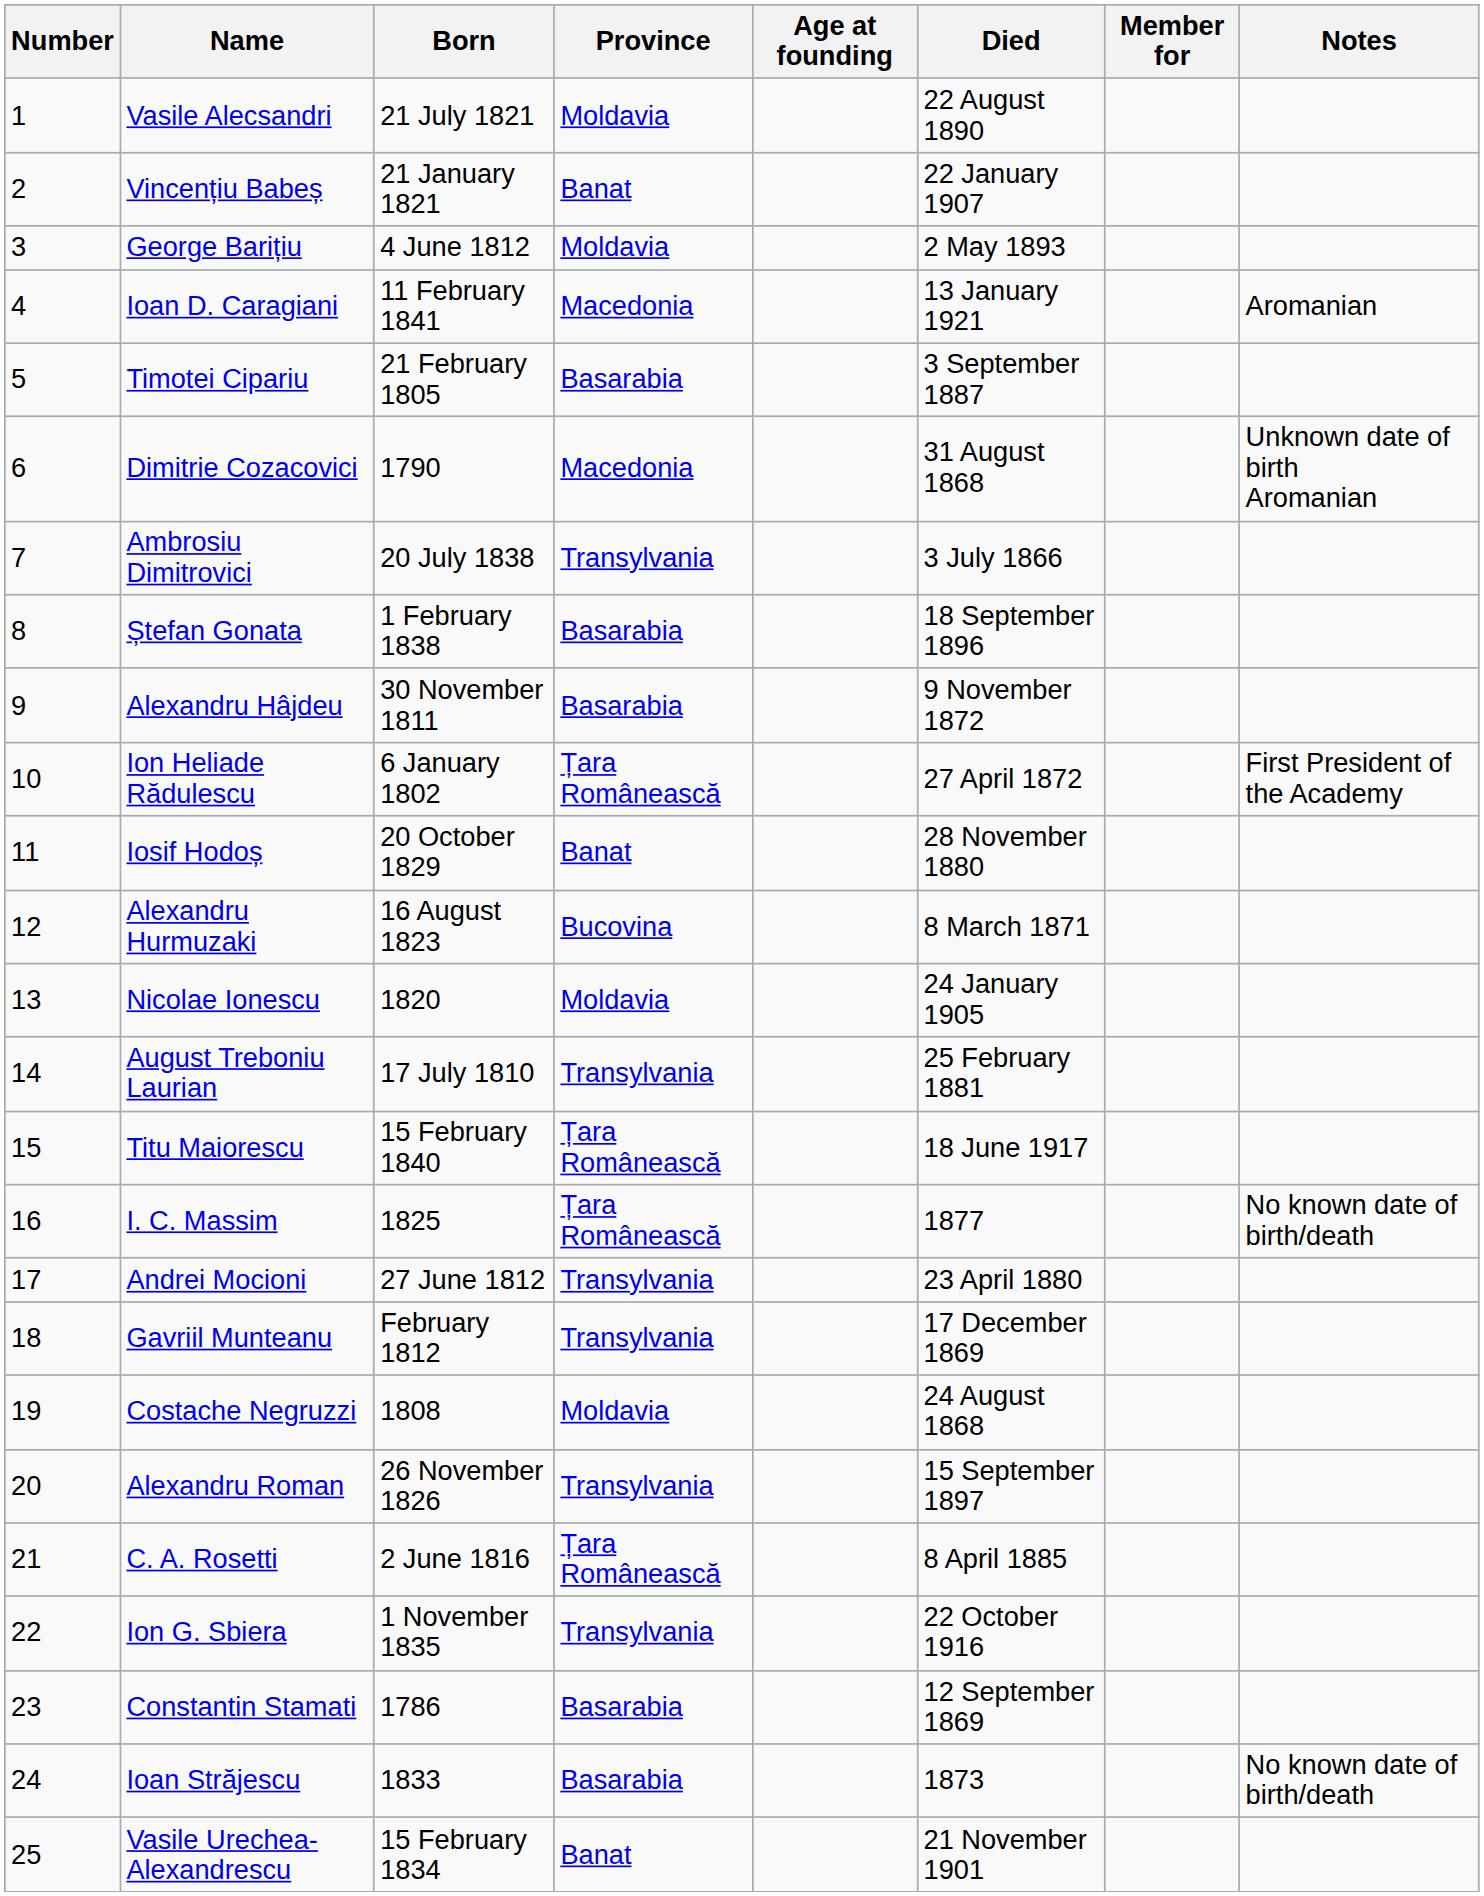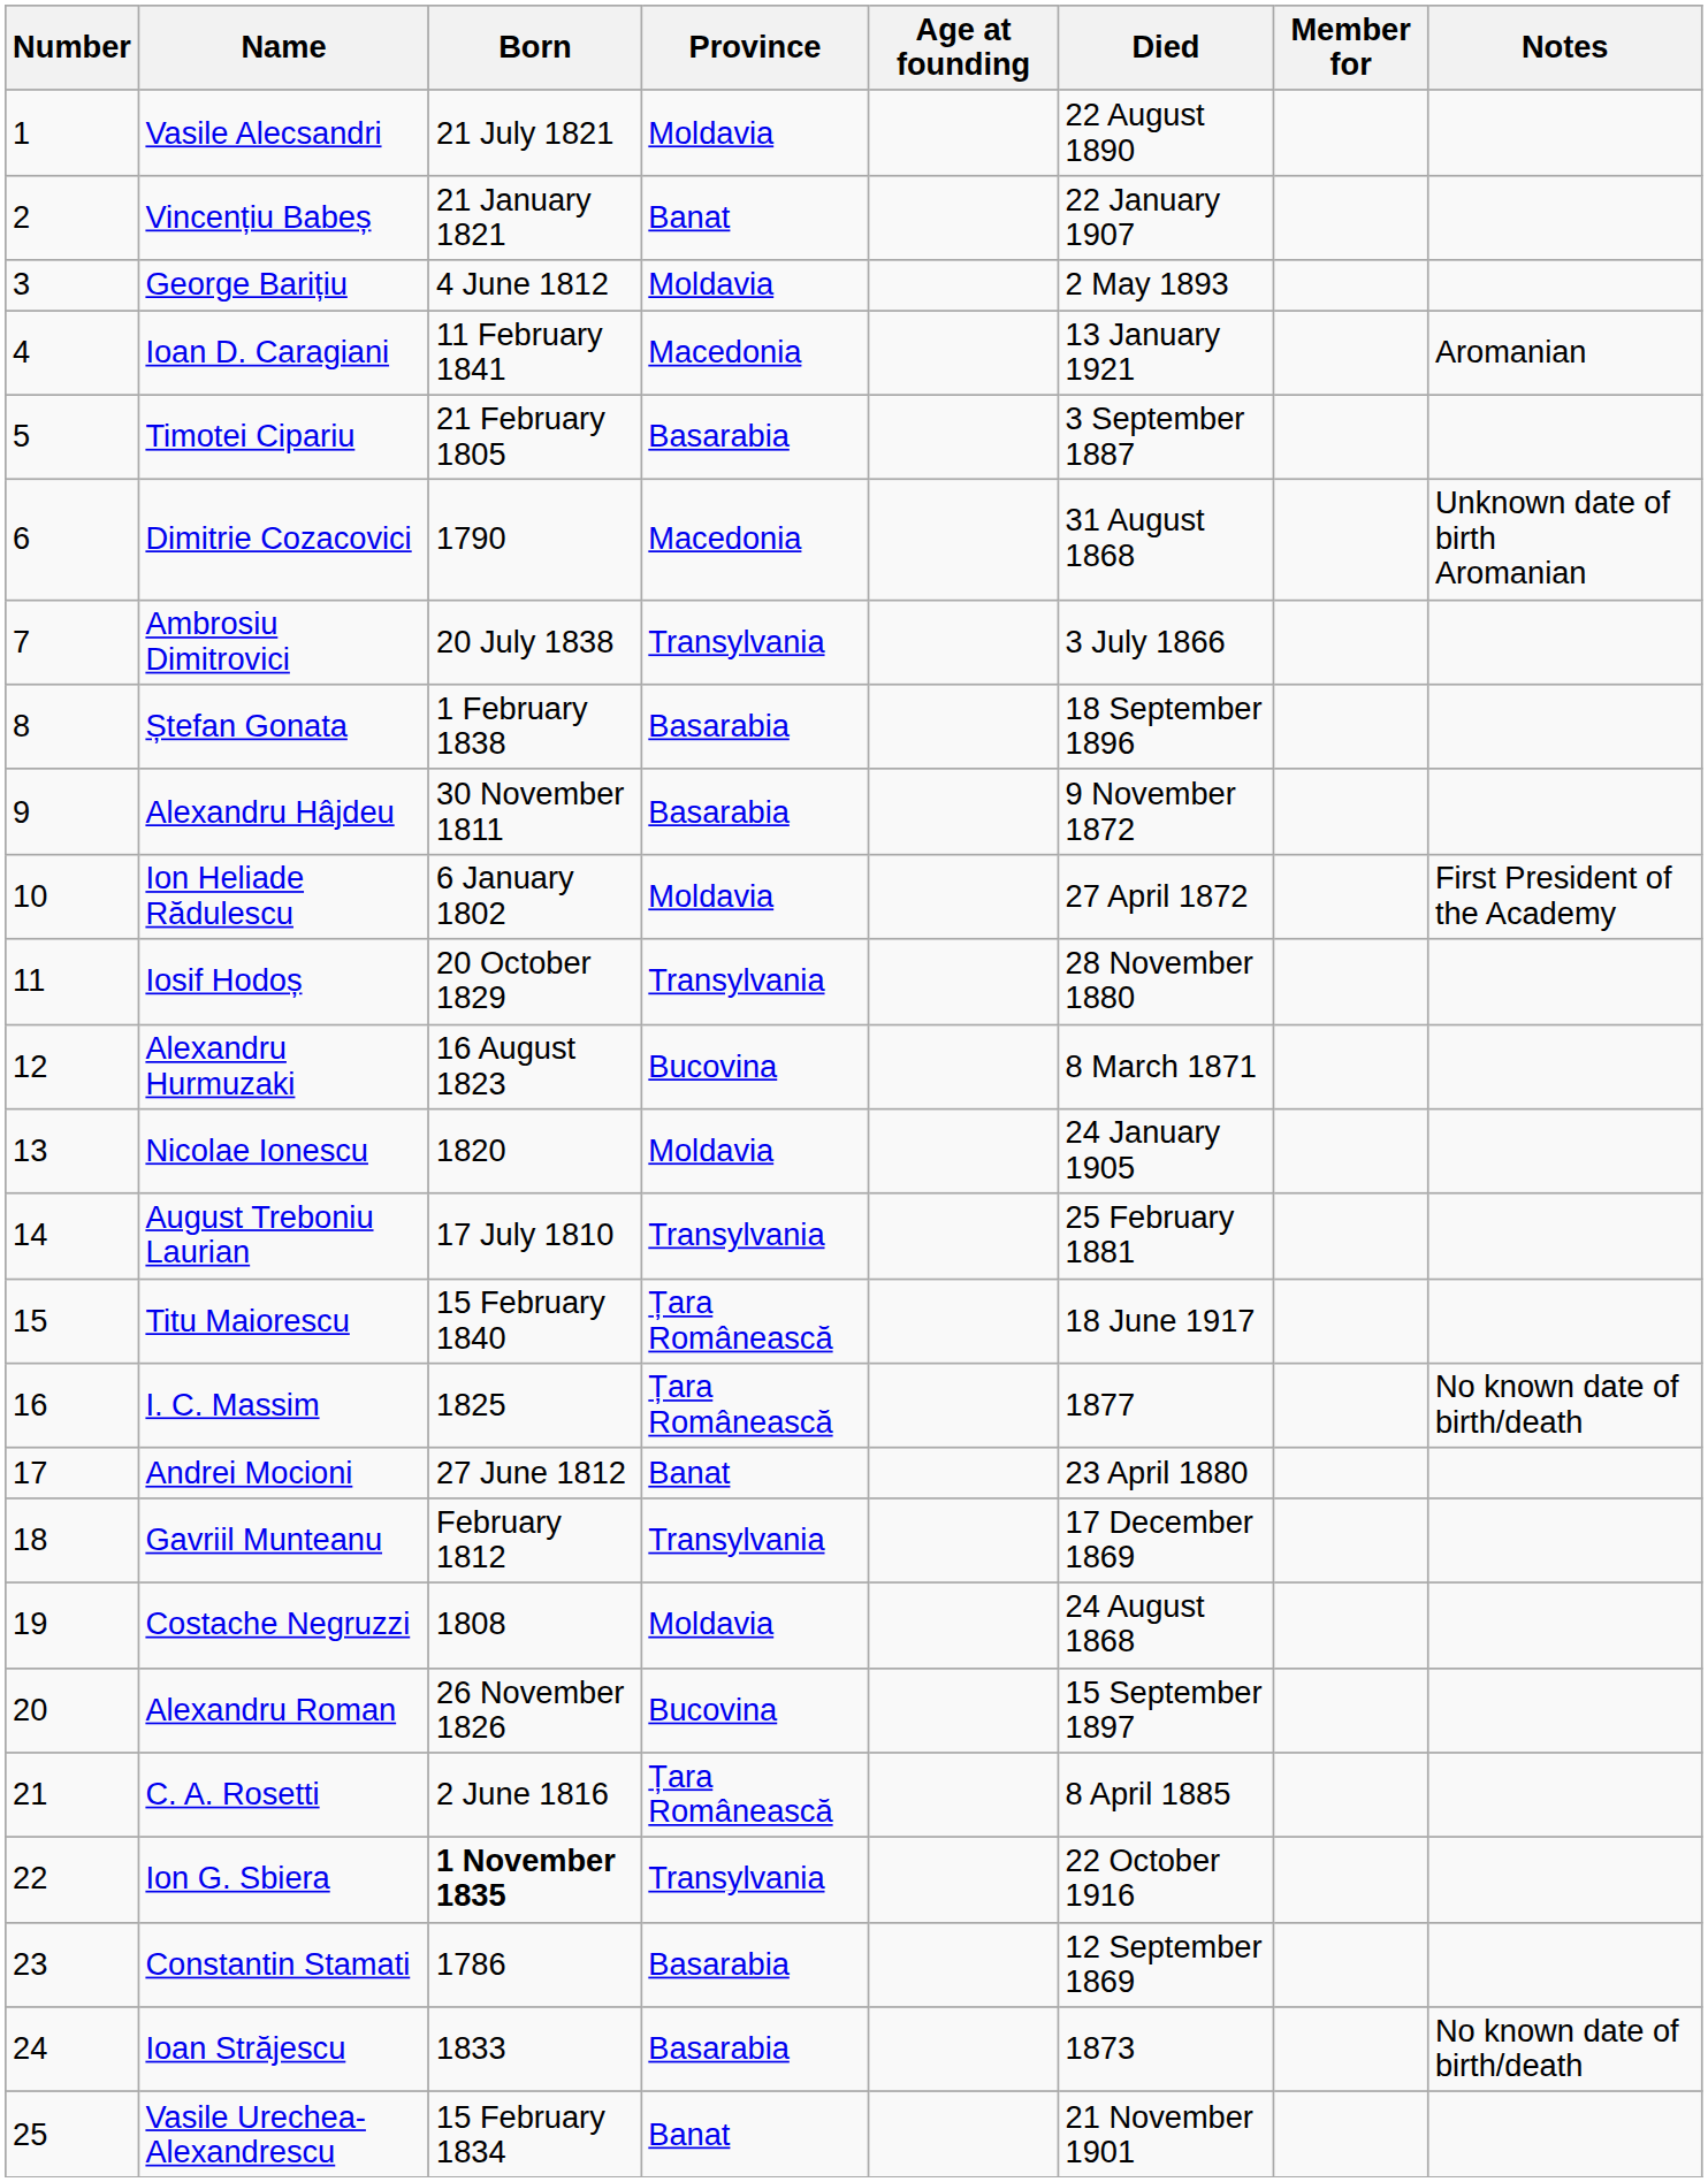 <table class="wikitable sortable">
 <tr>
 <th>Number</th>
 <th class="unsortable">Name</th>
 <th>Born</th>
 <th>Province</th>
 <th>Age at founding</th>
 <th>Died</th>
 <th>Member for</th>
 <th class="unsortable">Notes</th>
 </tr>
 <tr>
 <td>1</td>
 <td><a href='#'>Vasile Alecsandri</a></td>
 <td>21 July 1821</td>
 <td><a href='#'>Moldavia</a></td>
 <td></td>
 <td>22 August 1890</td>
 <td></td>
 <td></td>
 </tr>
 <tr>
 <td>2</td>
 <td><a href='#'>Vincențiu Babeș</a></td>
 <td>21 January 1821</td>
 <td><a href='#'>Banat</a></td>
 <td></td>
 <td>22 January 1907</td>
 <td></td>
 <td></td>
 </tr>
 <tr>
 <td>3</td>
 <td><a href='#'>George Barițiu</a></td>
 <td>4 June 1812</td>
 <td><a href='#'>Moldavia</a></td>
 <td></td>
 <td>2 May 1893</td>
 <td></td>
 <td></td>
 </tr>
 <tr>
 <td>4</td>
 <td><a href='#'>Ioan D. Caragiani</a></td>
 <td>11 February 1841</td>
 <td><a href='#'>Macedonia</a></td>
 <td></td>
 <td>13 January 1921</td>
 <td></td>
 <td>Aromanian</td>
 </tr>
 <tr>
 <td>5</td>
 <td><a href='#'>Timotei Cipariu</a></td>
 <td>21 February 1805</td>
 <td><a href='#'>Basarabia</a></td>
 <td></td>
 <td>3 September 1887</td>
 <td></td>
 <td></td>
 </tr>
 <tr>
 <td>6</td>
 <td><a href='#'>Dimitrie Cozacovici</a></td>
 <td>1790</td>
 <td><a href='#'>Macedonia</a></td>
 <td></td>
 <td>31 August 1868</td>
 <td></td>
 <td>Unknown date of birth <br>Aromanian</td>
 </tr>
 <tr>
 <td>7</td>
 <td><a href='#'>Ambrosiu Dimitrovici</a></td>
 <td>20 July 1838</td>
 <td><a href='#'>Transylvania</a></td>
 <td></td>
 <td>3 July 1866</td>
 <td></td>
 <td></td>
 </tr>
 <tr>
 <td>8</td>
 <td><a href='#'>Ștefan Gonata</a></td>
 <td>1 February 1838</td>
 <td><a href='#'>Basarabia</a></td>
 <td></td>
 <td>18 September 1896</td>
 <td></td>
 <td></td>
 </tr>
 <tr>
 <td>9</td>
 <td><a href='#'>Alexandru Hâjdeu</a></td>
 <td>30 November 1811</td>
 <td><a href='#'>Basarabia</a></td>
 <td></td>
 <td>9 November 1872</td>
 <td></td>
 <td></td>
 </tr>
 <tr>
 <td>10</td>
 <td><a href='#'>Ion Heliade Rădulescu</a></td>
 <td>6 January 1802</td>
-<td><a href='#'>Țara Românească</a></td>
+<td><a href='#'>Moldavia</a></td>
 <td></td>
 <td>27 April 1872</td>
 <td></td>
 <td>First President of the Academy</td>
 </tr>
 <tr>
 <td>11</td>
 <td><a href='#'>Iosif Hodoș</a></td>
 <td>20 October 1829</td>
-<td><a href='#'>Banat</a></td>
+<td><a href='#'>Transylvania</a></td>
 <td></td>
 <td>28 November 1880</td>
 <td></td>
 <td></td>
 </tr>
 <tr>
 <td>12</td>
 <td><a href='#'>Alexandru Hurmuzaki</a></td>
 <td>16 August 1823</td>
 <td><a href='#'>Bucovina</a></td>
 <td></td>
 <td>8 March 1871</td>
 <td></td>
 <td></td>
 </tr>
 <tr>
 <td>13</td>
 <td><a href='#'>Nicolae Ionescu</a></td>
 <td>1820</td>
 <td><a href='#'>Moldavia</a></td>
 <td></td>
 <td>24 January 1905</td>
 <td></td>
 <td></td>
 </tr>
 <tr>
 <td>14</td>
 <td><a href='#'>August Treboniu Laurian</a></td>
 <td>17 July 1810</td>
 <td><a href='#'>Transylvania</a></td>
 <td></td>
 <td>25 February 1881</td>
 <td></td>
 <td></td>
 </tr>
 <tr>
 <td>15</td>
 <td><a href='#'>Titu Maiorescu</a></td>
 <td>15 February 1840</td>
 <td><a href='#'>Țara Românească</a></td>
 <td></td>
 <td>18 June 1917</td>
 <td></td>
 <td></td>
 </tr>
 <tr>
 <td>16</td>
 <td><a href='#'>I. C. Massim</a></td>
 <td>1825</td>
 <td><a href='#'>Țara Românească</a></td>
 <td></td>
 <td>1877</td>
 <td></td>
 <td>No known date of birth/death</td>
 </tr>
 <tr>
 <td>17</td>
 <td><a href='#'>Andrei Mocioni</a></td>
 <td>27 June 1812</td>
-<td><a href='#'>Transylvania</a></td>
+<td><a href='#'>Banat</a></td>
 <td></td>
 <td>23 April 1880</td>
 <td></td>
 <td></td>
 </tr>
 <tr>
 <td>18</td>
 <td><a href='#'>Gavriil Munteanu</a></td>
 <td>February 1812</td>
 <td><a href='#'>Transylvania</a></td>
 <td></td>
 <td>17 December 1869</td>
 <td></td>
 <td></td>
 </tr>
 <tr>
 <td>19</td>
 <td><a href='#'>Costache Negruzzi</a></td>
 <td>1808</td>
 <td><a href='#'>Moldavia</a></td>
 <td></td>
 <td>24 August 1868</td>
 <td></td>
 <td></td>
 </tr>
 <tr>
 <td>20</td>
 <td><a href='#'>Alexandru Roman</a></td>
 <td>26 November 1826</td>
-<td><a href='#'>Transylvania</a></td>
+<td><a href='#'>Bucovina</a></td>
 <td></td>
 <td>15 September 1897</td>
 <td></td>
 <td></td>
 </tr>
 <tr>
 <td>21</td>
 <td><a href='#'>C. A. Rosetti</a></td>
 <td>2 June 1816</td>
 <td><a href='#'>Țara Românească</a></td>
 <td></td>
 <td>8 April 1885</td>
 <td></td>
 <td></td>
 </tr>
 <tr>
 <td>22</td>
 <td><a href='#'>Ion G. Sbiera</a></td>
-<td>1 November 1835</td>
+<td><strong>1 November 1835</strong></td>
 <td><a href='#'>Transylvania</a></td>
 <td></td>
 <td>22 October 1916</td>
 <td></td>
 <td></td>
 </tr>
 <tr>
 <td>23</td>
 <td><a href='#'>Constantin Stamati</a></td>
 <td>1786</td>
 <td><a href='#'>Basarabia</a></td>
 <td></td>
 <td>12 September 1869</td>
 <td></td>
 <td></td>
 </tr>
 <tr>
 <td>24</td>
 <td><a href='#'>Ioan Străjescu</a></td>
 <td>1833</td>
 <td><a href='#'>Basarabia</a></td>
 <td></td>
 <td>1873</td>
 <td></td>
 <td>No known date of birth/death</td>
 </tr>
 <tr>
 <td>25</td>
 <td><a href='#'>Vasile Urechea-Alexandrescu</a></td>
 <td>15 February 1834</td>
 <td><a href='#'>Banat</a></td>
 <td></td>
 <td>21 November 1901</td>
 <td></td>
 <td></td>
 </tr>
 <tr>
 </tr>
 </table>
